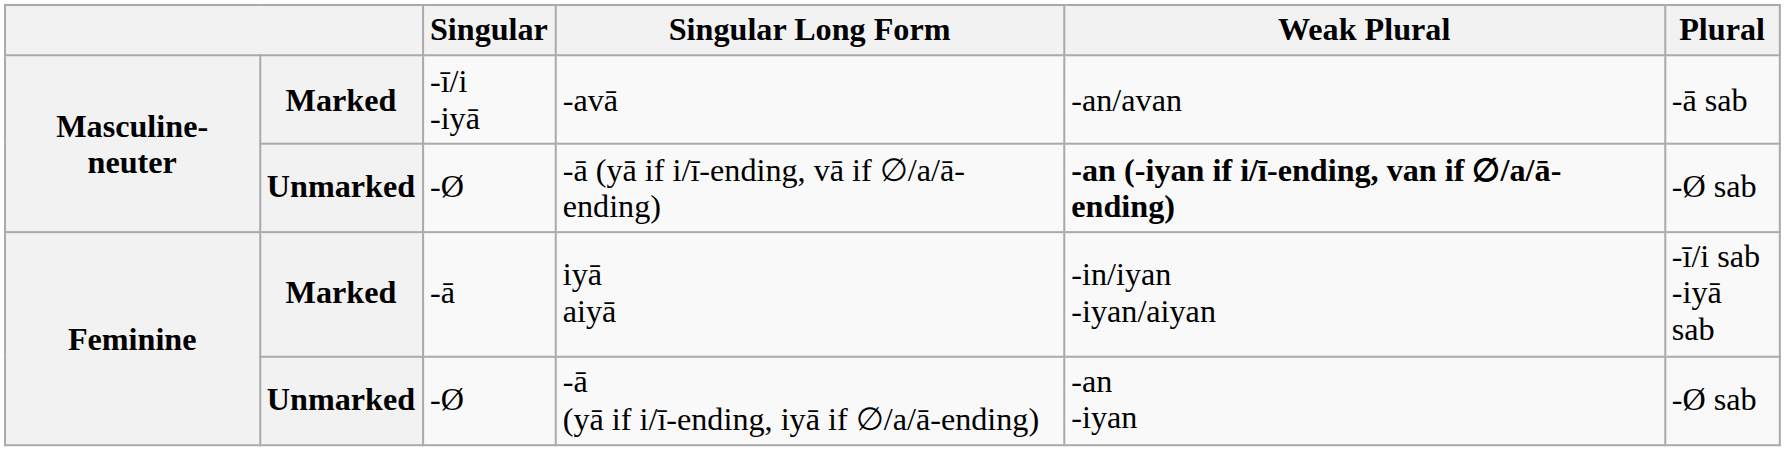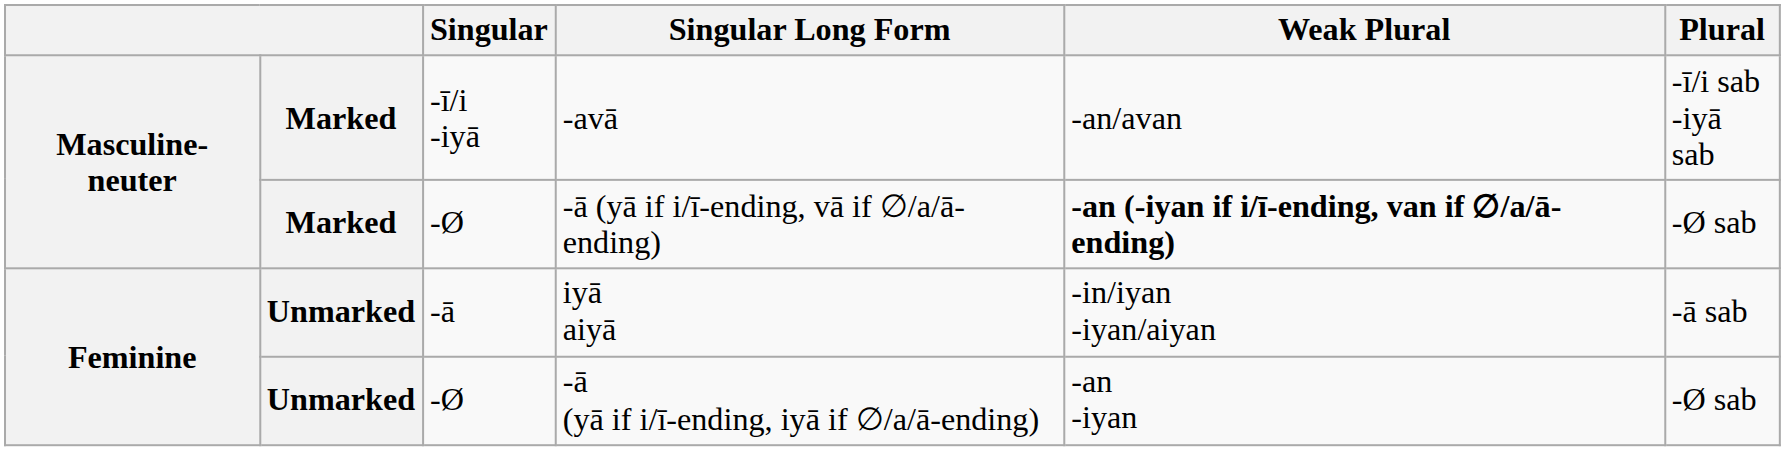 <table class="wikitable" style="margin: 1em auto 1em auto;">
 <tr>
 <th colspan="2"></th>
 <th>Singular</th>
 <th>Singular Long Form</th>
 <th>Weak Plural</th>
 <th>Plural</th>
 </tr>
 <tr>
 <th rowspan="2">Masculine-neuter</th>
 <th>Marked</th>
 <td>-ī/i<br>-iyā</td>
 <td>-avā</td>
 <td>-an/avan</td>
-<td>-ā sab</td>
+<td>-ī/i sab<br>-iyā sab</td>
 </tr>
 <tr>
-<th>Unmarked</th>
+<th>Marked</th>
 <td>-Ø</td>
 <td>-ā (yā if i/ī-ending, vā if ∅/a/ā-ending)</td>
 <td><strong>-an (-iyan if i/ī-ending, van if ∅/a/ā-ending)</strong></td>
 <td>-Ø sab</td>
 </tr>
 <tr>
 <th rowspan="2">Feminine</th>
-<th>Marked</th>
+<th>Unmarked</th>
 <td>-ā</td>
 <td>iyā<br>aiyā</td>
 <td>-in/iyan<br>-iyan/aiyan</td>
-<td>-ī/i sab<br>-iyā sab</td>
+<td>-ā sab</td>
 </tr>
 <tr>
 <th>Unmarked</th>
 <td>-Ø</td>
 <td>-ā<br>(yā if i/ī-ending, iyā if ∅/a/ā-ending)</td>
 <td>-an<br>-iyan</td>
 <td>-Ø sab</td>
 </tr>
 </table>
